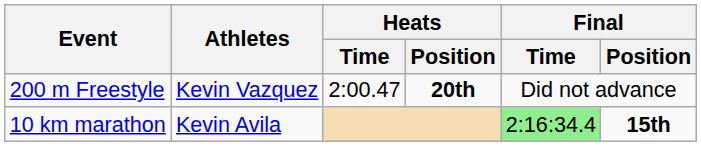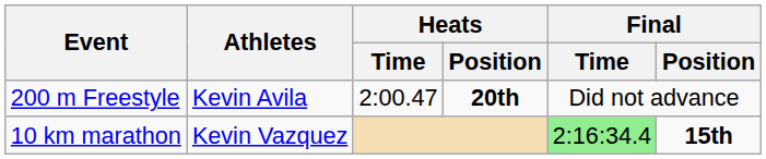 <table class="wikitable" border="1" style="font-size:90%">
 <tr>
 <th rowspan=2>Event</th>
 <th rowspan=2>Athletes</th>
 <th colspan=2>Heats</th>
 <th colspan=2>Final</th>
 </tr>
 <tr>
 <th>Time</th>
 <th>Position</th>
 <th>Time</th>
 <th>Position</th>
 </tr>
 <tr>
 <td><a href='#'>200 m Freestyle</a></td>
-<td><a href='#'>Kevin Vazquez</a></td>
+<td><a href='#'>Kevin Avila</a></td>
 <td align=center>2:00.47</td>
 <td align=center><strong>20th</strong></td>
 <td align=center colspan=2>Did not advance</td>
 </tr>
 <tr>
 <td><a href='#'>10 km marathon</a></td>
-<td><a href='#'>Kevin Avila</a></td>
+<td><a href='#'>Kevin Vazquez</a></td>
 <td colspan=2 bgcolor=wheat></td>
 <td align=center style="background: lightgreen;">2:16:34.4</td>
 <td align=center><strong>15th</strong></td>
 </tr>
 </table>
